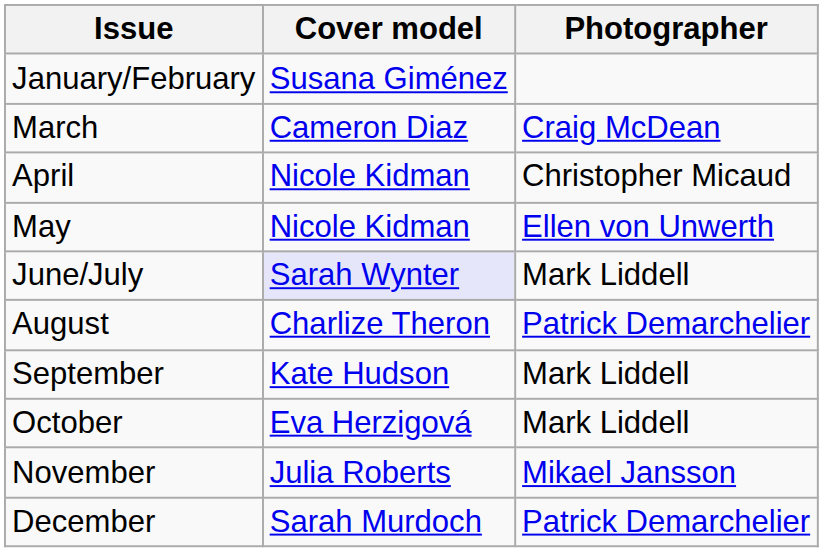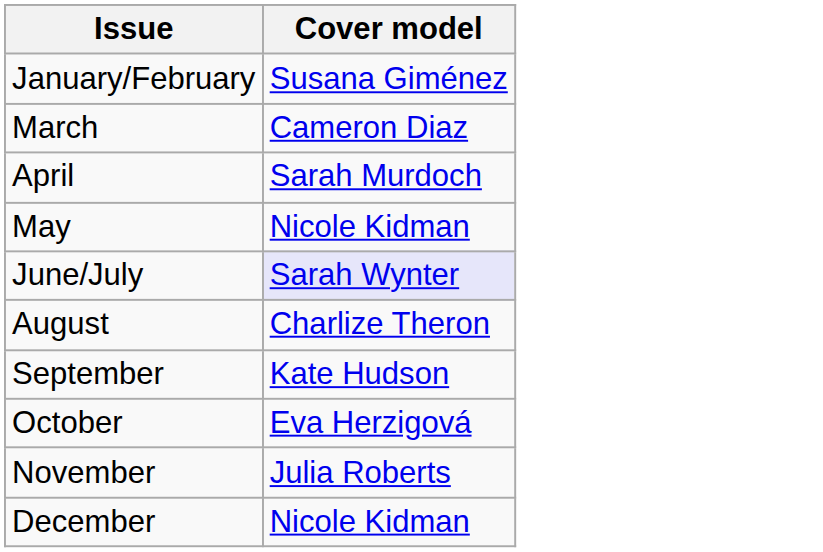 <table class="sortable wikitable">
 <tr>
 <th>Issue</th>
 <th>Cover model</th>
-<th>Photographer</th>
 </tr>
 <tr>
 <td>January/February</td>
 <td><a href='#'>Susana Giménez</a></td>
-<td></td>
 </tr>
 <tr>
 <td>March</td>
 <td><a href='#'>Cameron Diaz</a></td>
-<td><a href='#'>Craig McDean</a></td>
 </tr>
 <tr>
 <td>April</td>
-<td><a href='#'>Nicole Kidman</a></td>
-<td>Christopher Micaud</td>
+<td><a href='#'>Sarah Murdoch</a></td>
 </tr>
 <tr>
 <td>May</td>
 <td><a href='#'>Nicole Kidman</a></td>
-<td><a href='#'>Ellen von Unwerth</a></td>
 </tr>
 <tr>
 <td>June/July</td>
 <td style="background: lavender;"><a href='#'>Sarah Wynter</a></td>
-<td>Mark Liddell</td>
 </tr>
 <tr>
 <td>August</td>
 <td><a href='#'>Charlize Theron</a></td>
-<td><a href='#'>Patrick Demarchelier</a></td>
 </tr>
 <tr>
 <td>September</td>
 <td><a href='#'>Kate Hudson</a></td>
-<td>Mark Liddell</td>
 </tr>
 <tr>
 <td>October</td>
 <td><a href='#'>Eva Herzigová</a></td>
-<td>Mark Liddell</td>
 </tr>
 <tr>
 <td>November</td>
 <td><a href='#'>Julia Roberts</a></td>
-<td><a href='#'>Mikael Jansson</a></td>
 </tr>
 <tr>
 <td>December</td>
-<td><a href='#'>Sarah Murdoch</a></td>
-<td><a href='#'>Patrick Demarchelier</a></td>
+<td><a href='#'>Nicole Kidman</a></td>
 </tr>
 </table>
